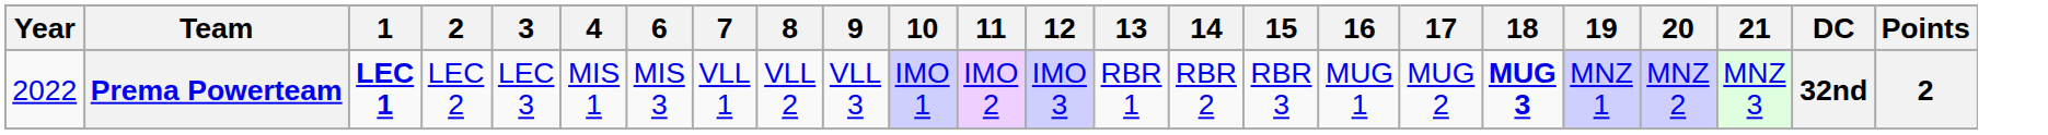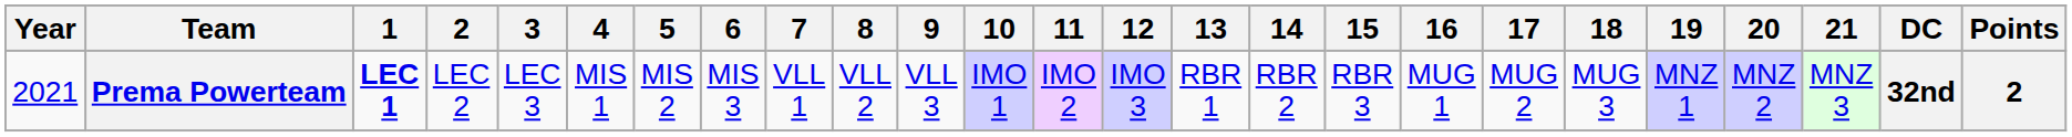 <table class="wikitable" style="text-align:center; font-size:85%">
 <tr>
 <th>Year</th>
 <th>Team</th>
 <th>1</th>
 <th>2</th>
 <th>3</th>
 <th>4</th>
+<th>5</th>
 <th>6</th>
 <th>7</th>
 <th>8</th>
 <th>9</th>
 <th>10</th>
 <th>11</th>
 <th>12</th>
 <th>13</th>
 <th>14</th>
 <th>15</th>
 <th>16</th>
 <th>17</th>
 <th>18</th>
 <th>19</th>
 <th>20</th>
 <th>21</th>
 <th>DC</th>
 <th>Points</th>
 </tr>
 <tr>
-<td><a href='#'>2022</a></td>
+<td><a href='#'>2021</a></td>
 <th nowrap><a href='#'>Prema Powerteam</a></th>
 <td style="background:#;"><strong><a href='#'>LEC<br>1</a></strong></td>
 <td style="background:#;"><a href='#'>LEC<br>2</a></td>
 <td style="background:#;"><a href='#'>LEC<br>3</a></td>
 <td style="background:#;"><a href='#'>MIS<br>1</a></td>
+<td style="background:#;"><a href='#'>MIS<br>2</a></td>
 <td style="background:#;"><a href='#'>MIS<br>3</a></td>
 <td style="background:#;"><a href='#'>VLL<br>1</a></td>
 <td style="background:#;"><a href='#'>VLL<br>2</a></td>
 <td style="background:#;"><a href='#'>VLL<br>3</a></td>
 <td style="background:#CFCFFF;"><a href='#'>IMO<br>1</a><br></td>
 <td style="background:#EFCFFF;"><a href='#'>IMO<br>2</a><br></td>
 <td style="background:#CFCFFF;"><a href='#'>IMO<br>3</a><br></td>
 <td style="background:#;"><a href='#'>RBR<br>1</a></td>
 <td style="background:#;"><a href='#'>RBR<br>2</a></td>
 <td style="background:#;"><a href='#'>RBR<br>3</a></td>
 <td style="background:#;"><a href='#'>MUG<br>1</a></td>
 <td style="background:#;"><a href='#'>MUG<br>2</a></td>
-<td style="background:#;"><strong><a href='#'>MUG<br>3</a></strong></td>
+<td style="background:#;"><a href='#'>MUG<br>3</a></td>
 <td style="background:#CFCFFF;"><a href='#'>MNZ<br>1</a><br></td>
 <td style="background:#CFCFFF;"><a href='#'>MNZ<br>2</a><br></td>
 <td style="background:#DFFFDF;"><a href='#'>MNZ<br>3</a><br></td>
 <th>32nd</th>
 <th>2</th>
 </tr>
 </table>
